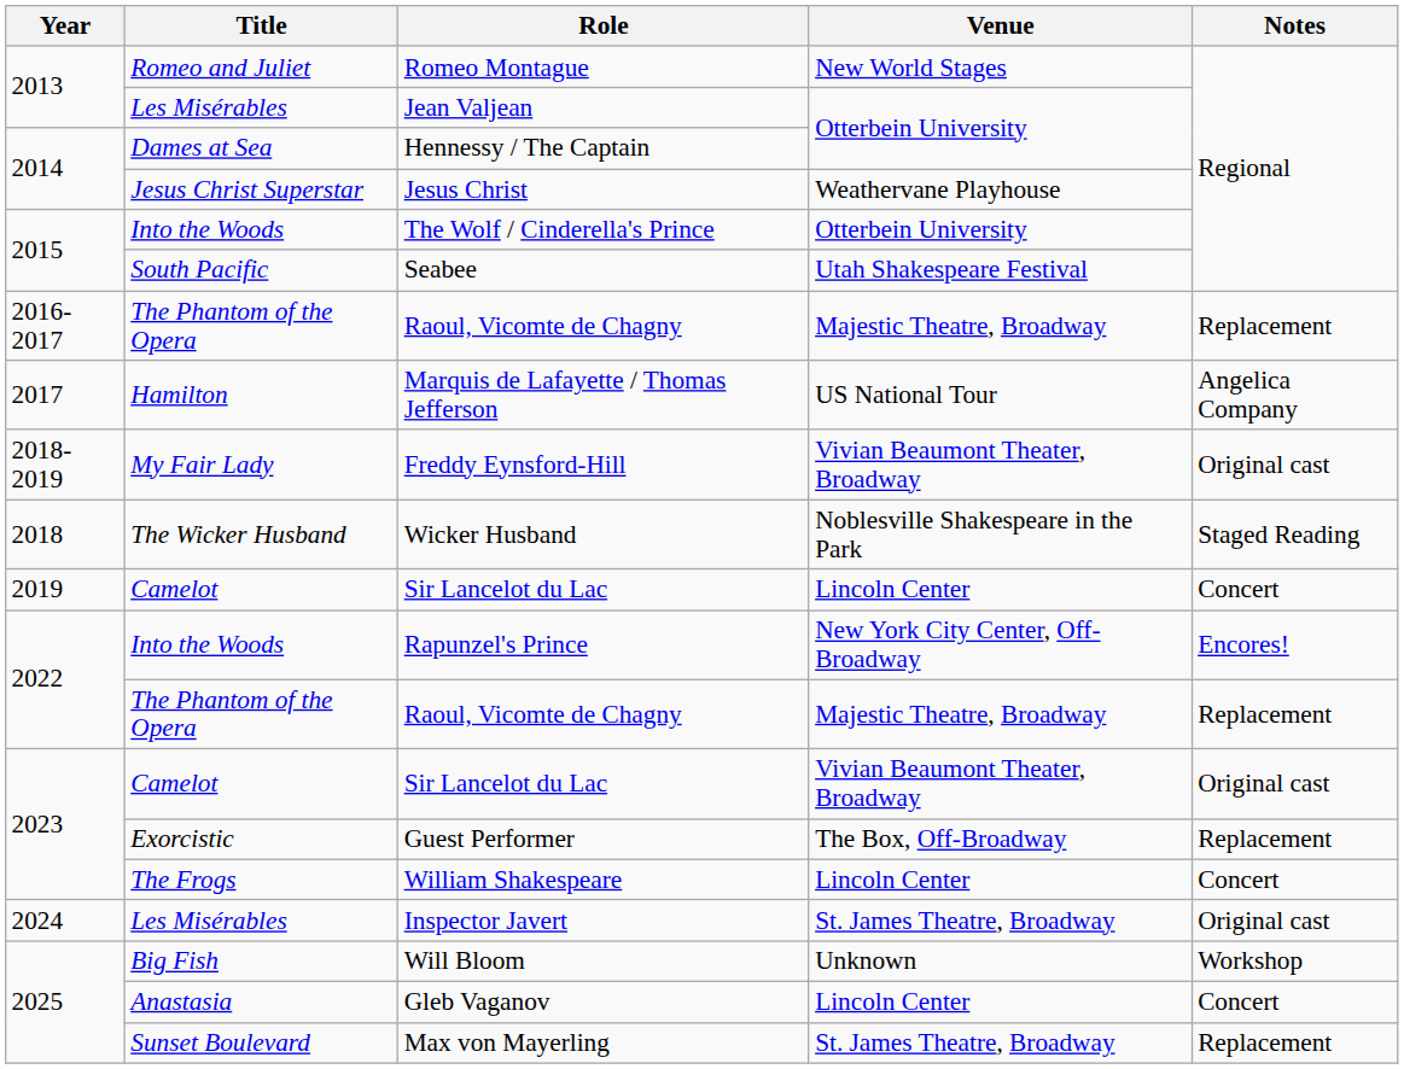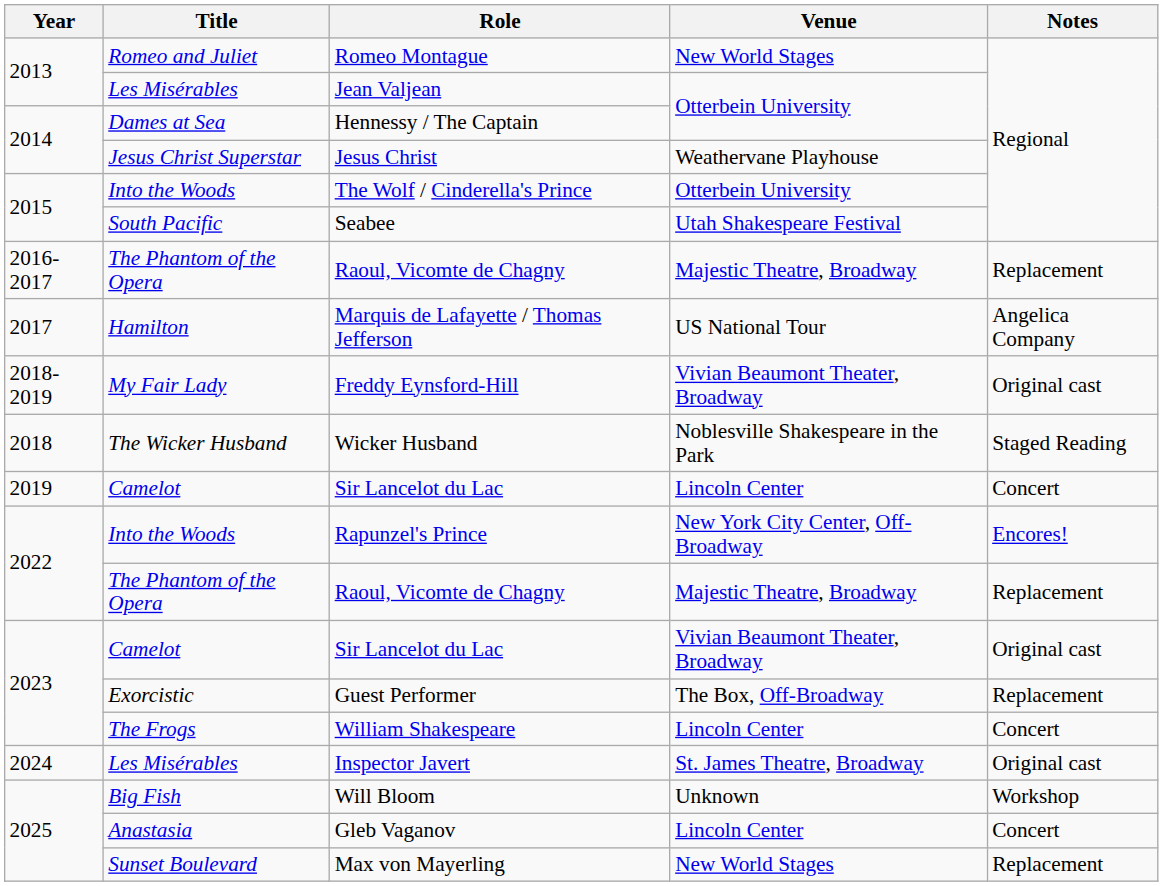 <table class="wikitable">
 <tr>
 <th>Year</th>
 <th>Title</th>
 <th>Role</th>
 <th>Venue</th>
 <th>Notes</th>
 </tr>
 <tr>
 <td rowspan=2>2013</td>
 <td><em><a href='#'>Romeo and Juliet</a></em></td>
 <td><a href='#'>Romeo Montague</a></td>
 <td><a href='#'>New World Stages</a></td>
 <td rowspan=6>Regional</td>
 </tr>
 <tr>
 <td><em><a href='#'>Les Misérables</a></em></td>
 <td><a href='#'>Jean Valjean</a></td>
 <td rowspan=2><a href='#'>Otterbein University</a></td>
 </tr>
 <tr>
 <td rowspan=2>2014</td>
 <td><em><a href='#'>Dames at Sea</a></em></td>
 <td>Hennessy / The Captain</td>
 </tr>
 <tr>
 <td><em><a href='#'>Jesus Christ Superstar</a></em></td>
 <td><a href='#'>Jesus Christ</a></td>
 <td>Weathervane Playhouse</td>
 </tr>
 <tr>
 <td rowspan=2>2015</td>
 <td><em><a href='#'>Into the Woods</a></em></td>
 <td><a href='#'>The Wolf</a> / <a href='#'>Cinderella's Prince</a></td>
 <td><a href='#'>Otterbein University</a></td>
 </tr>
 <tr>
 <td><em><a href='#'>South Pacific</a></em></td>
 <td>Seabee</td>
 <td><a href='#'>Utah Shakespeare Festival</a></td>
 </tr>
 <tr>
 <td>2016-2017</td>
 <td><em><a href='#'>The Phantom of the Opera</a></em></td>
 <td><a href='#'>Raoul, Vicomte de Chagny</a></td>
 <td><a href='#'>Majestic Theatre</a>, <a href='#'>Broadway</a></td>
 <td>Replacement</td>
 </tr>
 <tr>
 <td>2017</td>
 <td><a href='#'><em>Hamilton</em></a></td>
 <td><a href='#'>Marquis de Lafayette</a> / <a href='#'>Thomas Jefferson</a></td>
 <td>US National Tour</td>
 <td>Angelica Company</td>
 </tr>
 <tr>
 <td>2018-2019</td>
 <td><em><a href='#'>My Fair Lady</a></em></td>
 <td><a href='#'>Freddy Eynsford-Hill</a></td>
 <td><a href='#'>Vivian Beaumont Theater</a>, <a href='#'>Broadway</a></td>
 <td>Original cast</td>
 </tr>
 <tr>
 <td>2018</td>
 <td><em>The Wicker Husband</em></td>
 <td>Wicker Husband</td>
 <td>Noblesville Shakespeare in the Park</td>
 <td>Staged Reading</td>
 </tr>
 <tr>
 <td>2019</td>
 <td><em><a href='#'>Camelot</a></em></td>
 <td><a href='#'>Sir Lancelot du Lac</a></td>
 <td><a href='#'>Lincoln Center</a></td>
 <td>Concert</td>
 </tr>
 <tr>
 <td rowspan="2">2022</td>
 <td><em><a href='#'>Into the Woods</a></em></td>
 <td><a href='#'>Rapunzel's Prince</a></td>
 <td><a href='#'>New York City Center</a>, <a href='#'>Off-Broadway</a></td>
 <td><a href='#'>Encores!</a></td>
 </tr>
 <tr>
 <td><em><a href='#'>The Phantom of the Opera</a></em></td>
 <td><a href='#'>Raoul, Vicomte de Chagny</a></td>
 <td><a href='#'>Majestic Theatre</a>, <a href='#'>Broadway</a></td>
 <td>Replacement</td>
 </tr>
 <tr>
 <td rowspan="3">2023</td>
 <td><em><a href='#'>Camelot</a></em></td>
 <td><a href='#'>Sir Lancelot du Lac</a></td>
 <td><a href='#'>Vivian Beaumont Theater</a>, <a href='#'>Broadway</a></td>
 <td>Original cast</td>
 </tr>
 <tr>
 <td><em>Exorcistic</em></td>
 <td>Guest Performer</td>
 <td>The Box, <a href='#'>Off-Broadway</a></td>
 <td>Replacement</td>
 </tr>
 <tr>
 <td><em><a href='#'>The Frogs</a></em></td>
 <td><a href='#'>William Shakespeare</a></td>
 <td><a href='#'>Lincoln Center</a></td>
 <td>Concert</td>
 </tr>
 <tr>
 <td>2024</td>
 <td><em><a href='#'>Les Misérables</a></em></td>
 <td><a href='#'>Inspector Javert</a></td>
 <td><a href='#'>St. James Theatre</a>, <a href='#'>Broadway</a></td>
 <td>Original cast</td>
 </tr>
 <tr>
 <td rowspan=3>2025</td>
 <td><em><a href='#'>Big Fish</a></em></td>
 <td>Will Bloom</td>
 <td>Unknown</td>
 <td>Workshop</td>
 </tr>
 <tr>
 <td><em><a href='#'>Anastasia</a></em></td>
 <td>Gleb Vaganov</td>
 <td><a href='#'>Lincoln Center</a></td>
 <td>Concert</td>
 </tr>
 <tr>
 <td><em><a href='#'>Sunset Boulevard</a></em></td>
 <td>Max von Mayerling</td>
-<td><a href='#'>St. James Theatre</a>, <a href='#'>Broadway</a></td>
+<td><a href='#'>New World Stages</a></td>
 <td>Replacement</td>
 </tr>
 </table>
